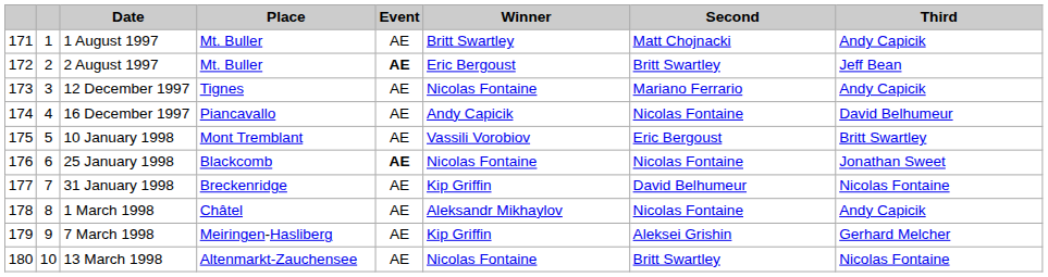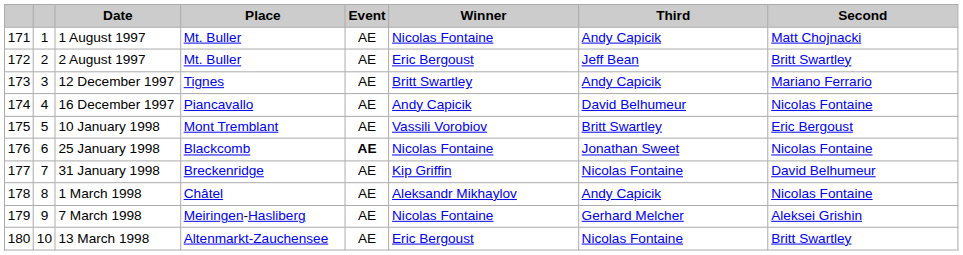 <table class="wikitable plainrowheaders" style="background:#fff; font-size:86%; line-height:16px; border:grey solid 1px; border-collapse:collapse;">
 <tr style="background:#ccc; text-align:center;">
 <th scope="col" style="background:#ccc; width=20 px;"></th>
 <th scope="col" style="background:#ccc; width=30 px;"></th>
 <th scope="col" style="background:#ccc; width:120px;">Date</th>
 <th scope="col" style="background:#ccc; width:160px;">Place</th>
 <th scope="col" style="background:#ccc; width:15px;">Event</th>
 <th scope="col" style="background:#ccc; width:185px;">Winner</th>
+<th scope="col" style="background:#ccc; width:185px;">Third</th>
 <th scope="col" style="background:#ccc; width:185px;">Second</th>
-<th scope="col" style="background:#ccc; width:185px;">Third</th>
 </tr>
 <tr>
 <td align=center>171</td>
 <td align=center>1</td>
 <td>1 August 1997</td>
 <td> <a href='#'>Mt. Buller</a></td>
 <td align=center>AE</td>
-<td> <a href='#'>Britt Swartley</a></td>
+<td> <a href='#'>Nicolas Fontaine</a></td>
+<td> <a href='#'>Andy Capicik</a></td>
 <td> <a href='#'>Matt Chojnacki</a></td>
-<td> <a href='#'>Andy Capicik</a></td>
 </tr>
 <tr>
 <td align=center>172</td>
 <td align=center>2</td>
 <td>2 August 1997</td>
 <td> <a href='#'>Mt. Buller</a></td>
-<td align=center><strong>AE</strong></td>
+<td align=center>AE</td>
 <td> <a href='#'>Eric Bergoust</a></td>
+<td> <a href='#'>Jeff Bean</a></td>
 <td> <a href='#'>Britt Swartley</a></td>
-<td> <a href='#'>Jeff Bean</a></td>
 </tr>
 <tr>
 <td align=center>173</td>
 <td align=center>3</td>
 <td>12 December 1997</td>
 <td> <a href='#'>Tignes</a></td>
 <td align=center>AE</td>
-<td> <a href='#'>Nicolas Fontaine</a></td>
+<td> <a href='#'>Britt Swartley</a></td>
+<td> <a href='#'>Andy Capicik</a></td>
 <td> <a href='#'>Mariano Ferrario</a></td>
-<td> <a href='#'>Andy Capicik</a></td>
 </tr>
 <tr>
 <td align=center>174</td>
 <td align=center>4</td>
 <td>16 December 1997</td>
 <td> <a href='#'>Piancavallo</a></td>
 <td align=center>AE</td>
 <td> <a href='#'>Andy Capicik</a></td>
+<td> <a href='#'>David Belhumeur</a></td>
 <td> <a href='#'>Nicolas Fontaine</a></td>
-<td> <a href='#'>David Belhumeur</a></td>
 </tr>
 <tr>
 <td align=center>175</td>
 <td align=center>5</td>
 <td>10 January 1998</td>
 <td> <a href='#'>Mont Tremblant</a></td>
 <td align=center>AE</td>
 <td> <a href='#'>Vassili Vorobiov</a></td>
+<td> <a href='#'>Britt Swartley</a></td>
 <td> <a href='#'>Eric Bergoust</a></td>
-<td> <a href='#'>Britt Swartley</a></td>
 </tr>
 <tr>
 <td align=center>176</td>
 <td align=center>6</td>
 <td>25 January 1998</td>
 <td> <a href='#'>Blackcomb</a></td>
 <td align=center><strong>AE</strong></td>
 <td> <a href='#'>Nicolas Fontaine</a></td>
+<td> <a href='#'>Jonathan Sweet</a></td>
 <td> <a href='#'>Nicolas Fontaine</a></td>
-<td> <a href='#'>Jonathan Sweet</a></td>
 </tr>
 <tr>
 <td align=center>177</td>
 <td align=center>7</td>
 <td>31 January 1998</td>
 <td> <a href='#'>Breckenridge</a></td>
 <td align=center>AE</td>
 <td> <a href='#'>Kip Griffin</a></td>
+<td> <a href='#'>Nicolas Fontaine</a></td>
 <td> <a href='#'>David Belhumeur</a></td>
-<td> <a href='#'>Nicolas Fontaine</a></td>
 </tr>
 <tr>
 <td align=center>178</td>
 <td align=center>8</td>
 <td>1 March 1998</td>
 <td> <a href='#'>Châtel</a></td>
 <td align=center>AE</td>
 <td> <a href='#'>Aleksandr Mikhaylov</a></td>
+<td> <a href='#'>Andy Capicik</a></td>
 <td> <a href='#'>Nicolas Fontaine</a></td>
-<td> <a href='#'>Andy Capicik</a></td>
 </tr>
 <tr>
 <td align=center>179</td>
 <td align=center>9</td>
 <td>7 March 1998</td>
 <td> <a href='#'>Meiringen</a>-<a href='#'>Hasliberg</a></td>
 <td align=center>AE</td>
-<td> <a href='#'>Kip Griffin</a></td>
+<td> <a href='#'>Nicolas Fontaine</a></td>
+<td> <a href='#'>Gerhard Melcher</a></td>
 <td> <a href='#'>Aleksei Grishin</a></td>
-<td> <a href='#'>Gerhard Melcher</a></td>
 </tr>
 <tr>
 <td align=center>180</td>
 <td align=center>10</td>
 <td>13 March 1998</td>
 <td> <a href='#'>Altenmarkt-Zauchensee</a></td>
 <td align=center>AE</td>
+<td> <a href='#'>Eric Bergoust</a></td>
 <td> <a href='#'>Nicolas Fontaine</a></td>
 <td> <a href='#'>Britt Swartley</a></td>
-<td> <a href='#'>Nicolas Fontaine</a></td>
 </tr>
 </table>
